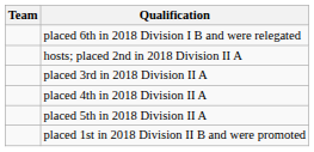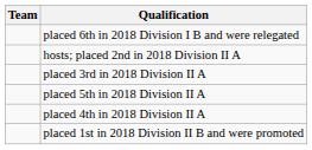 <table class="wikitable">
 <tr>
 <th>Team</th>
 <th>Qualification</th>
 </tr>
 <tr>
 <td></td>
 <td>placed 6th in 2018 Division I B and were relegated</td>
 </tr>
 <tr>
 <td></td>
 <td>hosts; placed 2nd in 2018 Division II A</td>
 </tr>
 <tr>
 <td></td>
 <td>placed 3rd in 2018 Division II A</td>
 </tr>
 <tr>
 <td></td>
-<td>placed 4th in 2018 Division II A</td>
+<td>placed 5th in 2018 Division II A</td>
 </tr>
 <tr>
 <td></td>
-<td>placed 5th in 2018 Division II A</td>
+<td>placed 4th in 2018 Division II A</td>
 </tr>
 <tr>
 <td></td>
 <td>placed 1st in 2018 Division II B and were promoted</td>
 </tr>
 </table>
